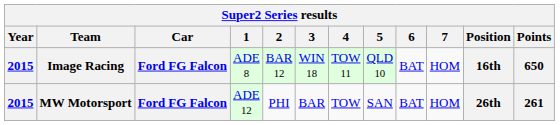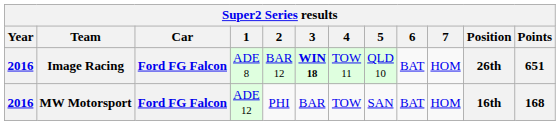 <table class="wikitable" style="text-align:center; font-size:90%">
 <tr>
 <th colspan=45><a href='#'>Super2 Series</a> results</th>
 </tr>
 <tr>
 <th>Year</th>
 <th>Team</th>
 <th>Car</th>
 <th>1</th>
 <th>2</th>
 <th>3</th>
 <th>4</th>
 <th>5</th>
 <th>6</th>
 <th>7</th>
 <th>Position</th>
 <th>Points</th>
 </tr>
 <tr>
-<th><a href='#'>2015</a></th>
+<th><a href='#'>2016</a></th>
 <th>Image Racing</th>
 <th><a href='#'>Ford FG Falcon</a></th>
 <td style="background:#dfffdf;"><a href='#'>ADE</a><br><small>8</small></td>
 <td style="background:#dfffdf;"><a href='#'>BAR</a><br><small>12</small></td>
-<td style="background:#dfffdf;"><a href='#'>WIN</a><br><small>18</small></td>
+<td style="background:#dfffdf;"><strong><a href='#'>WIN</a><br><small>18</small></strong></td>
 <td style="background:#dfffdf;"><a href='#'>TOW</a><br><small>11</small></td>
 <td style="background:#dfffdf;"><a href='#'>QLD</a><br><small>10</small></td>
 <td><a href='#'>BAT</a></td>
 <td><a href='#'>HOM</a></td>
-<th>16th</th>
-<th>650</th>
+<th>26th</th>
+<th>651</th>
 </tr>
 <tr>
-<th><a href='#'>2015</a></th>
+<th><a href='#'>2016</a></th>
 <th>MW Motorsport</th>
 <th><a href='#'>Ford FG Falcon</a></th>
 <td style="background:#dfffdf;"><a href='#'>ADE</a><br><small>12</small></td>
 <td><a href='#'>PHI</a></td>
 <td><a href='#'>BAR</a></td>
 <td><a href='#'>TOW</a></td>
 <td><a href='#'>SAN</a></td>
 <td><a href='#'>BAT</a></td>
 <td><a href='#'>HOM</a></td>
-<th>26th</th>
-<th>261</th>
+<th>16th</th>
+<th>168</th>
 </tr>
 </table>
